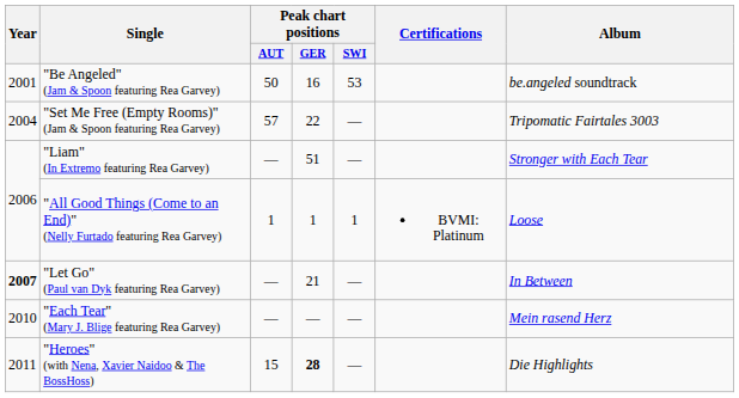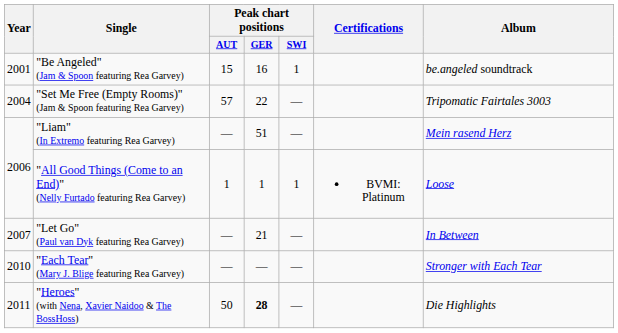 <table class="wikitable" style="text-align:center;">
 <tr>
 <th rowspan="2">Year</th>
 <th rowspan="2" width="230">Single</th>
 <th colspan="3">Peak chart positions</th>
 <th rowspan="2" width="140"><a href='#'>Certifications</a></th>
 <th rowspan="2" width="250">Album</th>
 </tr>
 <tr>
 <th style="width:3em;font-size:85%"><a href='#'>AUT</a><br></th>
 <th style="width:3em;font-size:85%"><a href='#'>GER</a><br></th>
 <th style="width:3em;font-size:85%"><a href='#'>SWI</a><br></th>
 </tr>
 <tr>
 <td align="left">2001</td>
 <td align="left">"Be Angeled"<br><small>(<a href='#'>Jam & Spoon</a> featuring Rea Garvey)</small></td>
-<td>50</td>
+<td>15</td>
 <td>16</td>
-<td>53</td>
+<td>1</td>
 <td></td>
 <td align="left"><em>be.angeled</em> soundtrack</td>
 </tr>
 <tr>
 <td align="left">2004</td>
 <td align="left">"Set Me Free (Empty Rooms)"<br><small>(Jam & Spoon featuring Rea Garvey)</small></td>
 <td>57</td>
 <td>22</td>
 <td>—</td>
 <td></td>
 <td align="left"><em>Tripomatic Fairtales 3003</em></td>
 </tr>
 <tr>
 <td align="left" rowspan="2">2006</td>
 <td align="left">"Liam"<br><small>(<a href='#'>In Extremo</a> featuring Rea Garvey)</small></td>
 <td>—</td>
 <td>51</td>
 <td>—</td>
 <td></td>
-<td align="left"><em><a href='#'>Stronger with Each Tear</a></em></td>
+<td align="left"><em><a href='#'>Mein rasend Herz</a></em></td>
 </tr>
 <tr>
 <td align="left">"<a href='#'>All Good Things (Come to an End)</a>"<br><small>(<a href='#'>Nelly Furtado</a> featuring Rea Garvey)</small></td>
 <td>1</td>
 <td>1</td>
 <td>1</td>
 <td><br><ul><li>BVMI: Platinum</li></ul></td>
 <td align="left"><em><a href='#'>Loose</a></em></td>
 </tr>
 <tr>
-<td align="left"><strong>2007</strong></td>
+<td align="left">2007</td>
 <td align="left">"Let Go"<br><small>(<a href='#'>Paul van Dyk</a> featuring Rea Garvey)</small></td>
 <td>—</td>
 <td>21</td>
 <td>—</td>
 <td></td>
 <td align="left"><em><a href='#'>In Between</a></em></td>
 </tr>
 <tr>
 <td align="left">2010</td>
 <td align="left">"<a href='#'>Each Tear</a>"<br><small>(<a href='#'>Mary J. Blige</a> featuring Rea Garvey)</small></td>
 <td>—</td>
 <td>—</td>
 <td>—</td>
 <td></td>
-<td align="left"><em><a href='#'>Mein rasend Herz</a></em></td>
+<td align="left"><em><a href='#'>Stronger with Each Tear</a></em></td>
 </tr>
 <tr>
 <td align="left">2011</td>
 <td align="left">"<a href='#'>Heroes</a>"<br><small>(with <a href='#'>Nena</a>, <a href='#'>Xavier Naidoo</a> & <a href='#'>The BossHoss</a>)</small></td>
-<td>15</td>
+<td>50</td>
 <td><strong>28</strong></td>
 <td>—</td>
 <td></td>
 <td align="left"><em>Die Highlights</em></td>
 </tr>
 </table>
